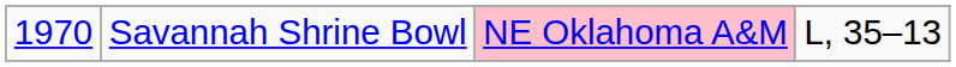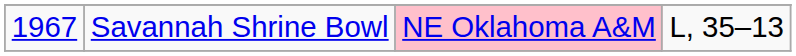 <table class="wikitable">
 <tr>
 </tr>
 <tr>
-<td><a href='#'>1970</a></td>
+<td><a href='#'>1967</a></td>
 <td><a href='#'>Savannah Shrine Bowl</a></td>
 <td style="background: pink;"><a href='#'>NE Oklahoma A&M</a></td>
 <td>L, 35–13</td>
 </tr>
 </table>
